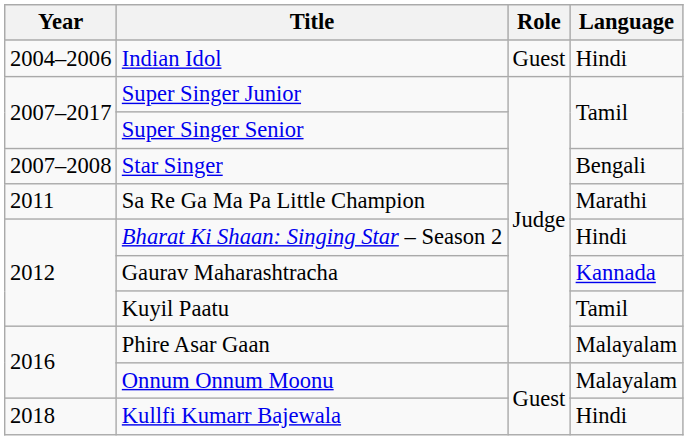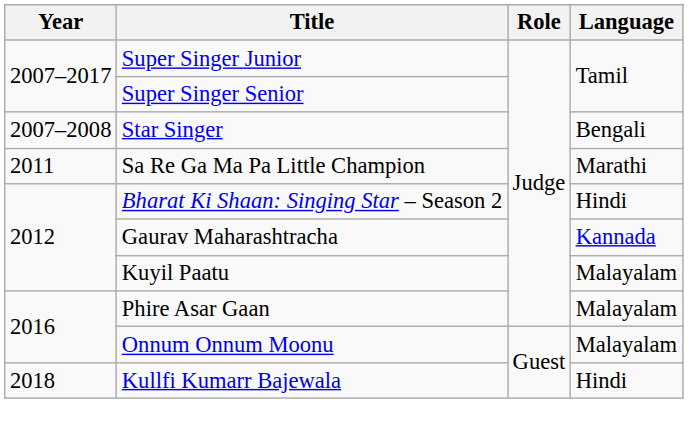 <table class="wikitable">
 <tr style="background:#ccc; text-align:center;">
 <th>Year</th>
 <th>Title</th>
 <th>Role</th>
 <th>Language</th>
-</tr>
-<tr>
-<td>2004–2006</td>
-<td><a href='#'>Indian Idol</a></td>
-<td>Guest</td>
-<td>Hindi</td>
 </tr>
 <tr>
 <td rowspan="2">2007–2017</td>
 <td><a href='#'>Super Singer Junior</a></td>
 <td rowspan="8">Judge</td>
 <td rowspan="2">Tamil</td>
 </tr>
 <tr>
 <td><a href='#'>Super Singer Senior</a></td>
 </tr>
 <tr>
 <td>2007–2008</td>
 <td><a href='#'>Star Singer</a></td>
 <td>Bengali</td>
 </tr>
 <tr>
 <td>2011</td>
 <td>Sa Re Ga Ma Pa Little Champion</td>
 <td>Marathi</td>
 </tr>
 <tr>
 <td rowspan=3>2012</td>
 <td><em><a href='#'>Bharat Ki Shaan: Singing Star</a></em> – Season 2</td>
 <td>Hindi</td>
 </tr>
 <tr>
 <td>Gaurav Maharashtracha</td>
 <td><a href='#'>Kannada</a></td>
 </tr>
 <tr>
 <td>Kuyil Paatu</td>
-<td>Tamil</td>
+<td>Malayalam</td>
 </tr>
 <tr>
 <td rowspan=2>2016</td>
 <td>Phire Asar Gaan</td>
 <td>Malayalam</td>
 </tr>
 <tr .>
 <td><a href='#'>Onnum Onnum Moonu</a></td>
 <td rowspan="2">Guest</td>
 <td>Malayalam</td>
 </tr>
 <tr>
 <td>2018</td>
 <td><a href='#'>Kullfi Kumarr Bajewala</a></td>
 <td>Hindi</td>
 </tr>
 </table>
